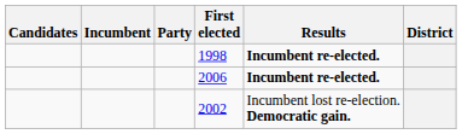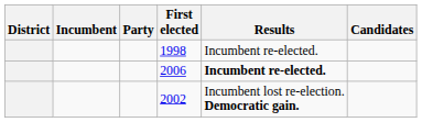 <table class="wikitable sortable">
 <tr valign=bottom>
-<th>Candidates</th>
+<th>District</th>
 <th>Incumbent</th>
 <th>Party</th>
 <th>First<br>elected</th>
 <th>Results</th>
-<th>District</th>
+<th>Candidates</th>
 </tr>
 <tr>
-<td nowrap></td>
+<th></th>
 <td></td>
 <td></td>
 <td><a href='#'>1998</a></td>
-<td><strong>Incumbent re-elected.</strong></td>
-<th></th>
+<td>Incumbent re-elected.</td>
+<td nowrap></td>
 </tr>
 <tr>
-<td nowrap></td>
+<th></th>
 <td></td>
 <td></td>
 <td><a href='#'>2006</a></td>
 <td><strong>Incumbent re-elected.</strong></td>
-<th></th>
+<td nowrap></td>
 </tr>
 <tr>
-<td nowrap></td>
+<th></th>
 <td></td>
 <td></td>
 <td><a href='#'>2002</a></td>
 <td>Incumbent lost re-election.<br><strong>Democratic gain.</strong></td>
-<th></th>
+<td nowrap></td>
 </tr>
 </table>
